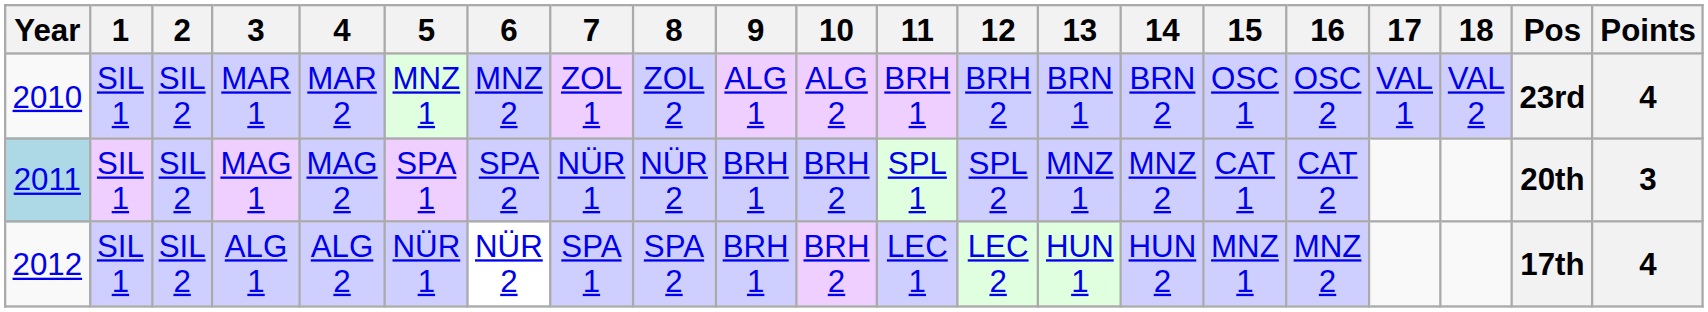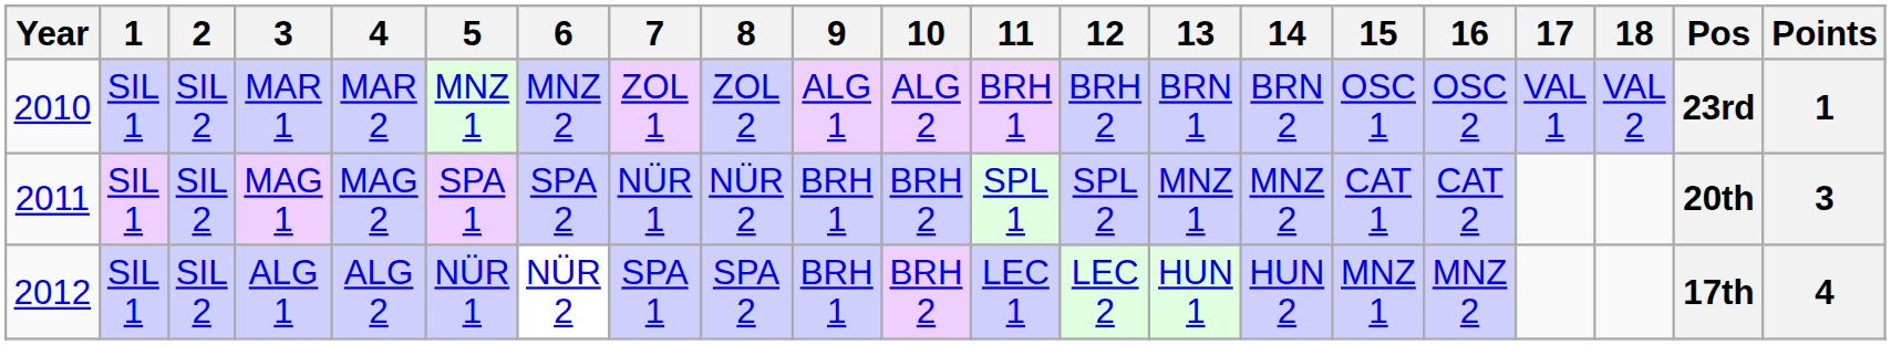 <table class="wikitable" style="text-align:center; font-size:85%">
 <tr>
 <th>Year</th>
 <th>1</th>
 <th>2</th>
 <th>3</th>
 <th>4</th>
 <th>5</th>
 <th>6</th>
 <th>7</th>
 <th>8</th>
 <th>9</th>
 <th>10</th>
 <th>11</th>
 <th>12</th>
 <th>13</th>
 <th>14</th>
 <th>15</th>
 <th>16</th>
 <th>17</th>
 <th>18</th>
 <th>Pos</th>
 <th>Points</th>
 </tr>
 <tr>
 <td><a href='#'>2010</a></td>
 <td style="background:#CFCFFF;"><a href='#'>SIL<br>1</a><br></td>
 <td style="background:#CFCFFF;"><a href='#'>SIL<br>2</a><br></td>
 <td style="background:#CFCFFF;"><a href='#'>MAR<br>1</a><br></td>
 <td style="background:#CFCFFF;"><a href='#'>MAR<br>2</a><br></td>
 <td style="background:#DFFFDF;"><a href='#'>MNZ<br>1</a><br></td>
 <td style="background:#CFCFFF;"><a href='#'>MNZ<br>2</a><br></td>
 <td style="background:#EFCFFF;"><a href='#'>ZOL<br>1</a><br></td>
 <td style="background:#CFCFFF;"><a href='#'>ZOL<br>2</a><br></td>
 <td style="background:#EFCFFF;"><a href='#'>ALG<br>1</a><br></td>
 <td style="background:#EFCFFF;"><a href='#'>ALG<br>2</a><br></td>
 <td style="background:#EFCFFF;"><a href='#'>BRH<br>1</a><br></td>
 <td style="background:#CFCFFF;"><a href='#'>BRH<br>2</a><br></td>
 <td style="background:#CFCFFF;"><a href='#'>BRN<br>1</a><br></td>
 <td style="background:#CFCFFF;"><a href='#'>BRN<br>2</a><br></td>
 <td style="background:#CFCFFF;"><a href='#'>OSC<br>1</a><br></td>
 <td style="background:#CFCFFF;"><a href='#'>OSC<br>2</a><br></td>
 <td style="background:#CFCFFF;"><a href='#'>VAL<br>1</a><br></td>
 <td style="background:#CFCFFF;"><a href='#'>VAL<br>2</a><br></td>
 <th>23rd</th>
-<th>4</th>
+<th>1</th>
 </tr>
 <tr>
-<td style="background: lightblue;"><a href='#'>2011</a></td>
+<td><a href='#'>2011</a></td>
 <td style="background:#EFCFFF;"><a href='#'>SIL<br>1</a><br></td>
 <td style="background:#CFCFFF;"><a href='#'>SIL<br>2</a><br></td>
 <td style="background:#EFCFFF;"><a href='#'>MAG<br>1</a><br></td>
 <td style="background:#CFCFFF;"><a href='#'>MAG<br>2</a><br></td>
 <td style="background:#EFCFFF;"><a href='#'>SPA<br>1</a><br></td>
 <td style="background:#CFCFFF;"><a href='#'>SPA<br>2</a><br></td>
 <td style="background:#CFCFFF;"><a href='#'>NÜR<br>1</a><br></td>
 <td style="background:#CFCFFF;"><a href='#'>NÜR<br>2</a><br></td>
 <td style="background:#CFCFFF;"><a href='#'>BRH<br>1</a><br></td>
 <td style="background:#CFCFFF;"><a href='#'>BRH<br>2</a><br></td>
 <td style="background:#DFFFDF;"><a href='#'>SPL<br>1</a><br></td>
 <td style="background:#CFCFFF;"><a href='#'>SPL<br>2</a><br></td>
 <td style="background:#CFCFFF;"><a href='#'>MNZ<br>1</a><br></td>
 <td style="background:#CFCFFF;"><a href='#'>MNZ<br>2</a><br></td>
 <td style="background:#CFCFFF;"><a href='#'>CAT<br>1</a><br></td>
 <td style="background:#CFCFFF;"><a href='#'>CAT<br>2</a><br></td>
 <td></td>
 <td></td>
 <th>20th</th>
 <th>3</th>
 </tr>
 <tr>
 <td><a href='#'>2012</a></td>
 <td style="background:#CFCFFF;"><a href='#'>SIL<br>1</a><br></td>
 <td style="background:#CFCFFF;"><a href='#'>SIL<br>2</a><br></td>
 <td style="background:#CFCFFF;"><a href='#'>ALG<br>1</a><br></td>
 <td style="background:#CFCFFF;"><a href='#'>ALG<br>2</a><br></td>
 <td style="background:#CFCFFF;"><a href='#'>NÜR<br>1</a><br></td>
 <td style="background:#FFFFFF;"><a href='#'>NÜR<br>2</a><br></td>
 <td style="background:#CFCFFF;"><a href='#'>SPA<br>1</a><br></td>
 <td style="background:#CFCFFF;"><a href='#'>SPA<br>2</a><br></td>
 <td style="background:#CFCFFF;"><a href='#'>BRH<br>1</a><br></td>
 <td style="background:#EFCFFF;"><a href='#'>BRH<br>2</a><br></td>
 <td style="background:#CFCFFF;"><a href='#'>LEC<br>1</a><br></td>
 <td style="background:#DFFFDF;"><a href='#'>LEC<br>2</a><br></td>
 <td style="background:#DFFFDF;"><a href='#'>HUN<br>1</a><br></td>
 <td style="background:#CFCFFF;"><a href='#'>HUN<br>2</a><br></td>
 <td style="background:#CFCFFF;"><a href='#'>MNZ<br>1</a><br></td>
 <td style="background:#CFCFFF;"><a href='#'>MNZ<br>2</a><br></td>
 <td></td>
 <td></td>
 <th>17th</th>
 <th>4</th>
 </tr>
 </table>
